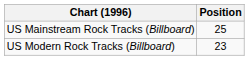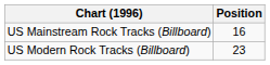 <table class="wikitable">
 <tr>
 <th>Chart (1996)</th>
 <th>Position</th>
 </tr>
 <tr>
 <td>US Mainstream Rock Tracks (<em>Billboard</em>)</td>
-<td align="center">25</td>
+<td align="center">16</td>
 </tr>
 <tr>
 <td>US Modern Rock Tracks (<em>Billboard</em>)</td>
 <td align="center">23</td>
 </tr>
 </table>
